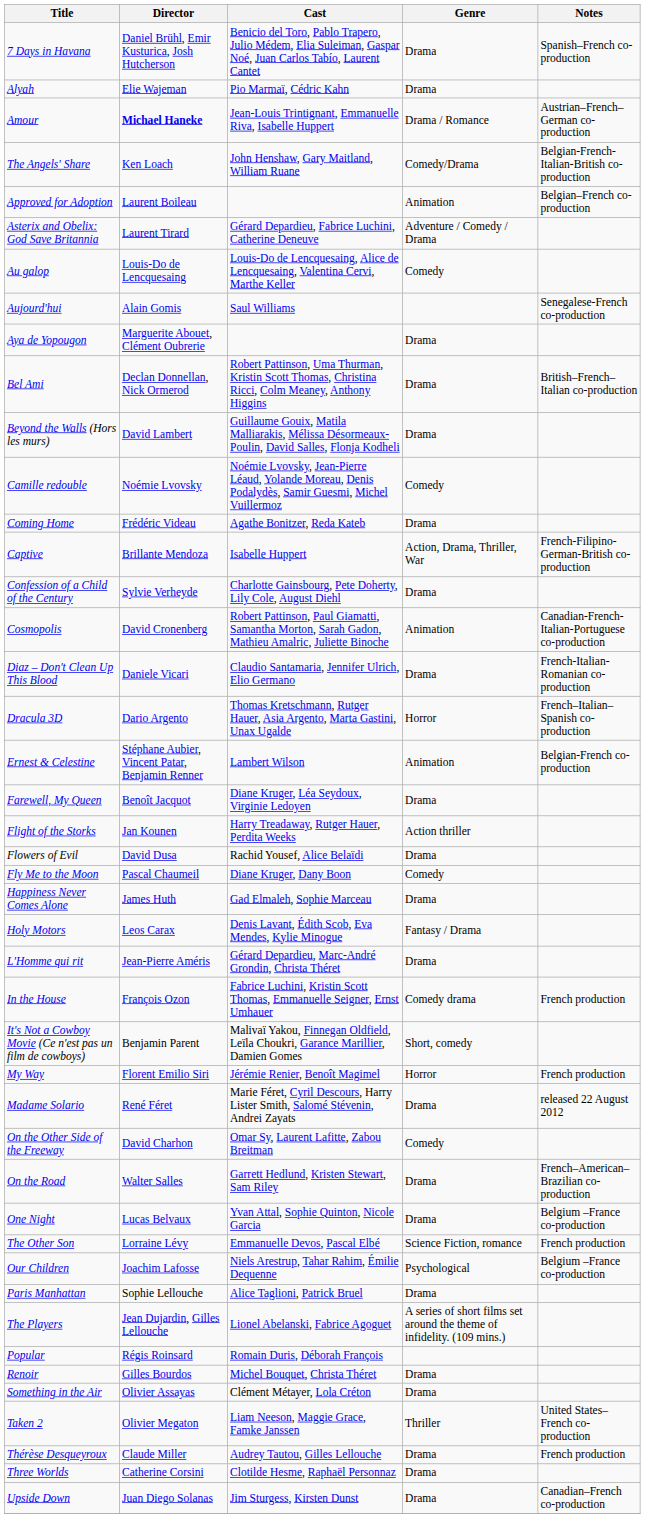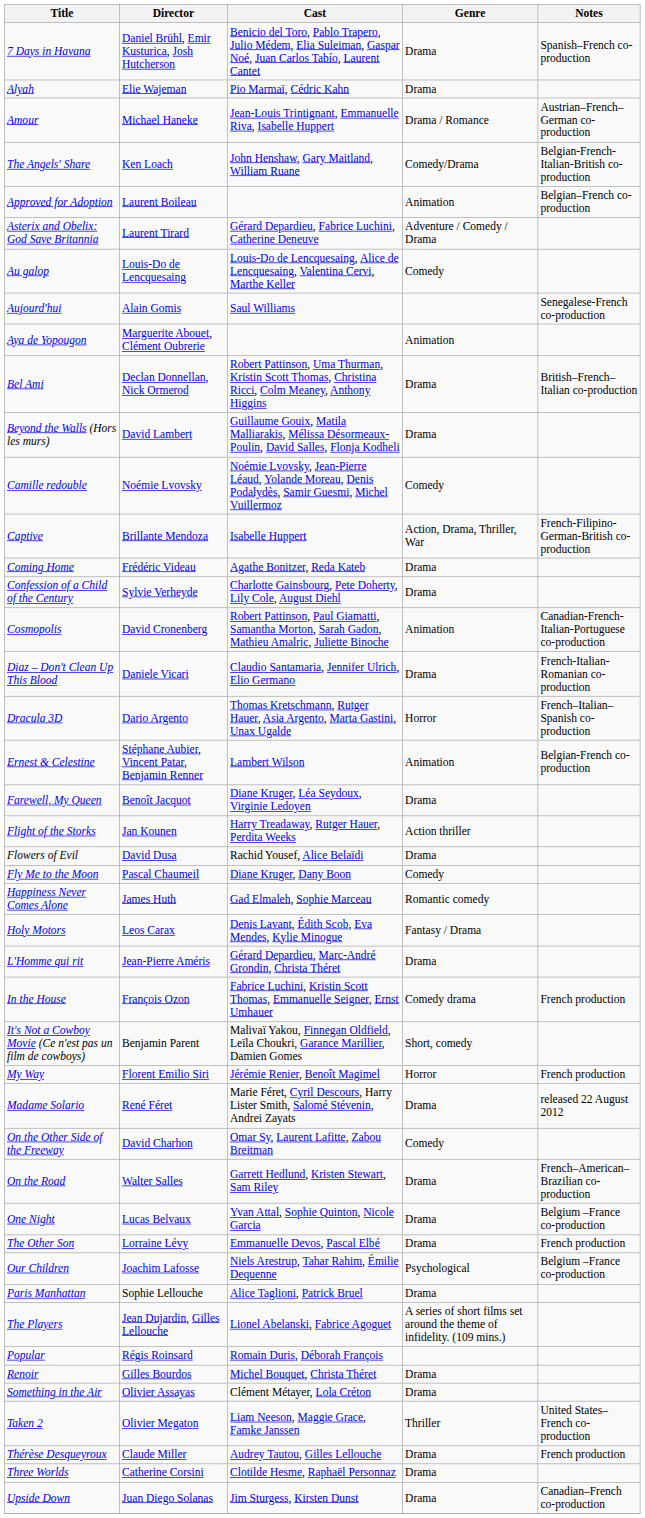 <table class="wikitable sortable" width="100%">
 <tr>
 <th>Title</th>
 <th>Director</th>
 <th>Cast</th>
 <th>Genre</th>
 <th>Notes</th>
 </tr>
 <tr>
 <td><em><a href='#'>7 Days in Havana</a></em></td>
 <td><a href='#'>Daniel Brühl</a>, <a href='#'>Emir Kusturica</a>, <a href='#'>Josh Hutcherson</a></td>
 <td><a href='#'>Benicio del Toro</a>, <a href='#'>Pablo Trapero</a>, <a href='#'>Julio Médem</a>, <a href='#'>Elia Suleiman</a>, <a href='#'>Gaspar Noé</a>, <a href='#'>Juan Carlos Tabío</a>, <a href='#'>Laurent Cantet</a></td>
 <td>Drama</td>
 <td>Spanish–French co-production</td>
 </tr>
 <tr>
 <td><em><a href='#'>Alyah</a></em></td>
 <td><a href='#'>Elie Wajeman</a></td>
 <td><a href='#'>Pio Marmaï</a>, <a href='#'>Cédric Kahn</a></td>
 <td>Drama</td>
 <td></td>
 </tr>
 <tr>
 <td><em><a href='#'>Amour</a></em></td>
-<td><strong><a href='#'>Michael Haneke</a></strong></td>
+<td><a href='#'>Michael Haneke</a></td>
 <td><a href='#'>Jean-Louis Trintignant</a>, <a href='#'>Emmanuelle Riva</a>, <a href='#'>Isabelle Huppert</a></td>
 <td>Drama / Romance</td>
 <td>Austrian–French–German co-production</td>
 </tr>
 <tr>
 <td><em><a href='#'>The Angels' Share</a></em></td>
 <td><a href='#'>Ken Loach</a></td>
 <td><a href='#'>John Henshaw</a>, <a href='#'>Gary Maitland</a>, <a href='#'>William Ruane</a></td>
 <td>Comedy/Drama</td>
 <td>Belgian-French-Italian-British co-production</td>
 </tr>
 <tr>
 <td><em><a href='#'>Approved for Adoption</a></em></td>
 <td><a href='#'>Laurent Boileau</a></td>
 <td></td>
 <td>Animation</td>
 <td>Belgian–French co-production</td>
 </tr>
 <tr>
 <td><em><a href='#'>Asterix and Obelix: God Save Britannia</a></em></td>
 <td><a href='#'>Laurent Tirard</a></td>
 <td><a href='#'>Gérard Depardieu</a>, <a href='#'>Fabrice Luchini</a>, <a href='#'>Catherine Deneuve</a></td>
 <td>Adventure / Comedy / Drama</td>
 <td></td>
 </tr>
 <tr>
 <td><em><a href='#'>Au galop</a></em></td>
 <td><a href='#'>Louis-Do de Lencquesaing</a></td>
 <td><a href='#'>Louis-Do de Lencquesaing</a>, <a href='#'>Alice de Lencquesaing</a>, <a href='#'>Valentina Cervi</a>, <a href='#'>Marthe Keller</a></td>
 <td>Comedy</td>
 <td></td>
 </tr>
 <tr>
 <td><em><a href='#'>Aujourd'hui</a></em></td>
 <td><a href='#'>Alain Gomis</a></td>
 <td><a href='#'>Saul Williams</a></td>
 <td></td>
 <td>Senegalese-French co-production</td>
 </tr>
 <tr>
 <td><em><a href='#'>Aya de Yopougon</a></em></td>
 <td><a href='#'>Marguerite Abouet</a>, <a href='#'>Clément Oubrerie</a></td>
 <td></td>
-<td>Drama</td>
+<td>Animation</td>
 <td></td>
 </tr>
 <tr>
 <td><em><a href='#'>Bel Ami</a></em></td>
 <td><a href='#'>Declan Donnellan</a>, <a href='#'>Nick Ormerod</a></td>
 <td><a href='#'>Robert Pattinson</a>, <a href='#'>Uma Thurman</a>, <a href='#'>Kristin Scott Thomas</a>, <a href='#'>Christina Ricci</a>, <a href='#'>Colm Meaney</a>, <a href='#'>Anthony Higgins</a></td>
 <td>Drama</td>
 <td>British–French–Italian co-production</td>
 </tr>
 <tr>
 <td><em><a href='#'>Beyond the Walls</a> (Hors les murs)</em></td>
 <td><a href='#'>David Lambert</a></td>
 <td><a href='#'>Guillaume Gouix</a>, <a href='#'>Matila Malliarakis</a>, <a href='#'>Mélissa Désormeaux-Poulin</a>, <a href='#'>David Salles</a>, <a href='#'>Flonja Kodheli</a></td>
 <td>Drama</td>
 <td></td>
 </tr>
 <tr>
 <td><em><a href='#'>Camille redouble</a></em></td>
 <td><a href='#'>Noémie Lvovsky</a></td>
 <td><a href='#'>Noémie Lvovsky</a>, <a href='#'>Jean-Pierre Léaud</a>, <a href='#'>Yolande Moreau</a>, <a href='#'>Denis Podalydès</a>, <a href='#'>Samir Guesmi</a>, <a href='#'>Michel Vuillermoz</a></td>
 <td>Comedy</td>
 <td></td>
 </tr>
 <tr>
+<td><em><a href='#'>Captive</a></em></td>
+<td><a href='#'>Brillante Mendoza</a></td>
+<td><a href='#'>Isabelle Huppert</a></td>
+<td>Action, Drama, Thriller, War</td>
+<td>French-Filipino-German-British co-production</td>
+</tr>
+<tr>
 <td><em><a href='#'>Coming Home</a></em></td>
 <td><a href='#'>Frédéric Videau</a></td>
 <td><a href='#'>Agathe Bonitzer</a>, <a href='#'>Reda Kateb</a></td>
 <td>Drama</td>
 <td></td>
-</tr>
-<tr>
-<td><em><a href='#'>Captive</a></em></td>
-<td><a href='#'>Brillante Mendoza</a></td>
-<td><a href='#'>Isabelle Huppert</a></td>
-<td>Action, Drama, Thriller, War</td>
-<td>French-Filipino-German-British co-production</td>
 </tr>
 <tr>
 <td><em><a href='#'>Confession of a Child of the Century</a></em></td>
 <td><a href='#'>Sylvie Verheyde</a></td>
 <td><a href='#'>Charlotte Gainsbourg</a>, <a href='#'>Pete Doherty</a>, <a href='#'>Lily Cole</a>, <a href='#'>August Diehl</a></td>
 <td>Drama</td>
 <td></td>
 </tr>
 <tr>
 <td><em><a href='#'>Cosmopolis</a></em></td>
 <td><a href='#'>David Cronenberg</a></td>
 <td><a href='#'>Robert Pattinson</a>, <a href='#'>Paul Giamatti</a>, <a href='#'>Samantha Morton</a>, <a href='#'>Sarah Gadon</a>, <a href='#'>Mathieu Amalric</a>, <a href='#'>Juliette Binoche</a></td>
 <td>Animation</td>
 <td>Canadian-French-Italian-Portuguese co-production</td>
 </tr>
 <tr>
 <td><em><a href='#'>Diaz – Don't Clean Up This Blood</a></em></td>
 <td><a href='#'>Daniele Vicari</a></td>
 <td><a href='#'>Claudio Santamaria</a>, <a href='#'>Jennifer Ulrich</a>, <a href='#'>Elio Germano</a></td>
 <td>Drama</td>
 <td>French-Italian-Romanian co-production</td>
 </tr>
 <tr>
 <td><em><a href='#'>Dracula 3D</a></em></td>
 <td><a href='#'>Dario Argento</a></td>
 <td><a href='#'>Thomas Kretschmann</a>, <a href='#'>Rutger Hauer</a>, <a href='#'>Asia Argento</a>, <a href='#'>Marta Gastini</a>, <a href='#'>Unax Ugalde</a></td>
 <td>Horror</td>
 <td>French–Italian–Spanish co-production</td>
 </tr>
 <tr>
 <td><em><a href='#'>Ernest & Celestine</a></em></td>
 <td><a href='#'>Stéphane Aubier</a>, <a href='#'>Vincent Patar</a>, <a href='#'>Benjamin Renner</a></td>
 <td><a href='#'>Lambert Wilson</a></td>
 <td>Animation</td>
 <td>Belgian-French co-production</td>
 </tr>
 <tr>
 <td><em><a href='#'>Farewell, My Queen</a></em></td>
 <td><a href='#'>Benoît Jacquot</a></td>
 <td><a href='#'>Diane Kruger</a>, <a href='#'>Léa Seydoux</a>, <a href='#'>Virginie Ledoyen</a></td>
 <td>Drama</td>
 <td></td>
 </tr>
 <tr>
 <td><em><a href='#'>Flight of the Storks</a></em></td>
 <td><a href='#'>Jan Kounen</a></td>
 <td><a href='#'>Harry Treadaway</a>, <a href='#'>Rutger Hauer</a>, <a href='#'>Perdita Weeks</a></td>
 <td>Action thriller</td>
 <td></td>
 </tr>
 <tr>
 <td><em>Flowers of Evil</em></td>
 <td><a href='#'>David Dusa</a></td>
 <td>Rachid Yousef, <a href='#'>Alice Belaïdi</a></td>
 <td>Drama</td>
 <td></td>
 </tr>
 <tr>
 <td><em><a href='#'>Fly Me to the Moon</a></em></td>
 <td><a href='#'>Pascal Chaumeil</a></td>
 <td><a href='#'>Diane Kruger</a>, <a href='#'>Dany Boon</a></td>
 <td>Comedy</td>
 <td></td>
 </tr>
 <tr>
 <td><em><a href='#'>Happiness Never Comes Alone</a></em></td>
 <td><a href='#'>James Huth</a></td>
 <td><a href='#'>Gad Elmaleh</a>, <a href='#'>Sophie Marceau</a></td>
-<td>Drama</td>
+<td>Romantic comedy</td>
 <td></td>
 </tr>
 <tr>
 <td><em><a href='#'>Holy Motors</a></em></td>
 <td><a href='#'>Leos Carax</a></td>
 <td><a href='#'>Denis Lavant</a>, <a href='#'>Édith Scob</a>, <a href='#'>Eva Mendes</a>, <a href='#'>Kylie Minogue</a></td>
 <td>Fantasy / Drama</td>
 <td></td>
 </tr>
 <tr>
 <td><em><a href='#'>L'Homme qui rit</a></em></td>
 <td><a href='#'>Jean-Pierre Améris</a></td>
 <td><a href='#'>Gérard Depardieu</a>, <a href='#'>Marc-André Grondin</a>, <a href='#'>Christa Théret</a></td>
 <td>Drama</td>
 <td></td>
 </tr>
 <tr>
 <td><em><a href='#'>In the House</a></em></td>
 <td><a href='#'>François Ozon</a></td>
 <td><a href='#'>Fabrice Luchini</a>, <a href='#'>Kristin Scott Thomas</a>, <a href='#'>Emmanuelle Seigner</a>, <a href='#'>Ernst Umhauer</a></td>
 <td>Comedy drama</td>
 <td>French production</td>
 </tr>
 <tr>
 <td><em><a href='#'>It's Not a Cowboy Movie</a> (Ce n'est pas un film de cowboys)</em></td>
 <td>Benjamin Parent</td>
 <td>Malivaï Yakou, <a href='#'>Finnegan Oldfield</a>, Leïla Choukri, <a href='#'>Garance Marillier</a>, Damien Gomes</td>
 <td>Short, comedy</td>
 <td></td>
 </tr>
 <tr>
 <td><em><a href='#'>My Way</a></em></td>
 <td><a href='#'>Florent Emilio Siri</a></td>
 <td><a href='#'>Jérémie Renier</a>, <a href='#'>Benoît Magimel</a></td>
 <td>Horror</td>
 <td>French production</td>
 </tr>
 <tr>
 <td><em><a href='#'>Madame Solario</a></em></td>
 <td><a href='#'>René Féret</a></td>
 <td>Marie Féret, <a href='#'>Cyril Descours</a>, Harry Lister Smith, <a href='#'>Salomé Stévenin</a>, Andrei Zayats</td>
 <td>Drama</td>
 <td>released 22 August 2012</td>
 </tr>
 <tr>
 <td><em><a href='#'>On the Other Side of the Freeway</a></em></td>
 <td><a href='#'>David Charhon</a></td>
 <td><a href='#'>Omar Sy</a>, <a href='#'>Laurent Lafitte</a>, <a href='#'>Zabou Breitman</a></td>
 <td>Comedy</td>
 <td></td>
 </tr>
 <tr>
 <td><em><a href='#'>On the Road</a></em></td>
 <td><a href='#'>Walter Salles</a></td>
 <td><a href='#'>Garrett Hedlund</a>, <a href='#'>Kristen Stewart</a>, <a href='#'>Sam Riley</a></td>
 <td>Drama</td>
 <td>French–American–Brazilian co-production</td>
 </tr>
 <tr>
 <td><em><a href='#'>One Night</a></em></td>
 <td><a href='#'>Lucas Belvaux</a></td>
 <td><a href='#'>Yvan Attal</a>, <a href='#'>Sophie Quinton</a>, <a href='#'>Nicole Garcia</a></td>
 <td>Drama</td>
 <td>Belgium –France co-production</td>
 </tr>
 <tr>
 <td><em><a href='#'>The Other Son</a></em></td>
 <td><a href='#'>Lorraine Lévy</a></td>
 <td><a href='#'>Emmanuelle Devos</a>, <a href='#'>Pascal Elbé</a></td>
-<td>Science Fiction, romance</td>
+<td>Drama</td>
 <td>French production</td>
 </tr>
 <tr>
 <td><em><a href='#'>Our Children</a></em></td>
 <td><a href='#'>Joachim Lafosse</a></td>
 <td><a href='#'>Niels Arestrup</a>, <a href='#'>Tahar Rahim</a>, <a href='#'>Émilie Dequenne</a></td>
 <td>Psychological</td>
 <td>Belgium –France co-production</td>
 </tr>
 <tr>
 <td><em><a href='#'>Paris Manhattan</a></em></td>
 <td>Sophie Lellouche</td>
 <td><a href='#'>Alice Taglioni</a>, <a href='#'>Patrick Bruel</a></td>
 <td>Drama</td>
 <td></td>
 </tr>
 <tr>
 <td><em><a href='#'>The Players</a></em></td>
 <td><a href='#'>Jean Dujardin</a>, <a href='#'>Gilles Lellouche</a></td>
 <td><a href='#'>Lionel Abelanski</a>, <a href='#'>Fabrice Agoguet</a></td>
 <td>A series of short films set around the theme of infidelity. (109 mins.)</td>
 <td></td>
 </tr>
 <tr>
 <td><em><a href='#'>Popular</a></em></td>
 <td><a href='#'>Régis Roinsard</a></td>
 <td><a href='#'>Romain Duris</a>, <a href='#'>Déborah François</a></td>
 <td></td>
 <td></td>
 </tr>
 <tr>
 <td><em><a href='#'>Renoir</a></em></td>
 <td><a href='#'>Gilles Bourdos</a></td>
 <td><a href='#'>Michel Bouquet</a>, <a href='#'>Christa Théret</a></td>
 <td>Drama</td>
 <td></td>
 </tr>
 <tr>
 <td><em><a href='#'>Something in the Air</a></em></td>
 <td><a href='#'>Olivier Assayas</a></td>
 <td>Clément Métayer, <a href='#'>Lola Créton</a></td>
 <td>Drama</td>
 <td></td>
 </tr>
 <tr>
 <td><em><a href='#'>Taken 2</a></em></td>
 <td><a href='#'>Olivier Megaton</a></td>
 <td><a href='#'>Liam Neeson</a>, <a href='#'>Maggie Grace</a>, <a href='#'>Famke Janssen</a></td>
 <td>Thriller</td>
 <td>United States–French co-production</td>
 </tr>
 <tr>
 <td><em><a href='#'>Thérèse Desqueyroux</a></em></td>
 <td><a href='#'>Claude Miller</a></td>
 <td><a href='#'>Audrey Tautou</a>, <a href='#'>Gilles Lellouche</a></td>
 <td>Drama</td>
 <td>French production</td>
 </tr>
 <tr>
 <td><em><a href='#'>Three Worlds</a></em></td>
 <td><a href='#'>Catherine Corsini</a></td>
 <td><a href='#'>Clotilde Hesme</a>, <a href='#'>Raphaël Personnaz</a></td>
 <td>Drama</td>
 <td></td>
 </tr>
 <tr>
 <td><em><a href='#'>Upside Down</a></em></td>
 <td><a href='#'>Juan Diego Solanas</a></td>
 <td><a href='#'>Jim Sturgess</a>, <a href='#'>Kirsten Dunst</a></td>
 <td>Drama</td>
 <td>Canadian–French co-production</td>
 </tr>
 <tr>
 </tr>
 </table>
